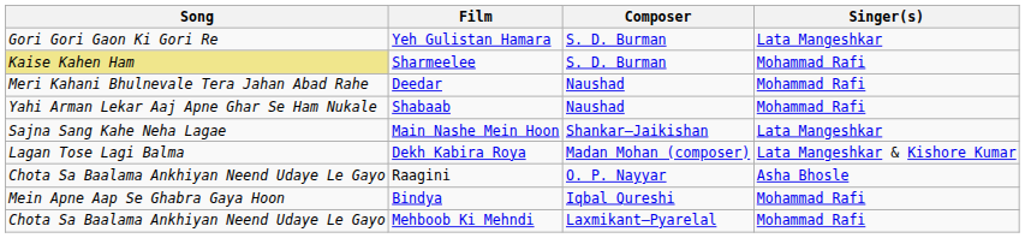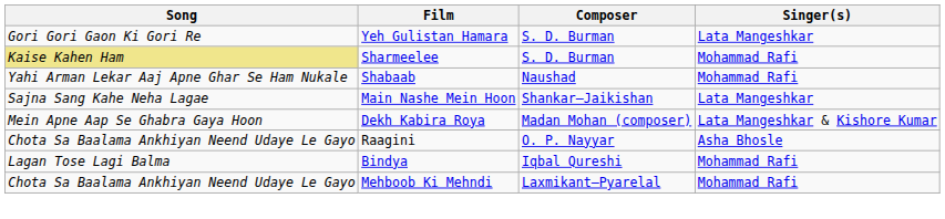 <table class="wikitable sortable">
 <tr>
 <th>Song</th>
 <th>Film</th>
 <th>Composer</th>
 <th>Singer(s)</th>
 </tr>
 <tr>
 <td><em>Gori Gori Gaon Ki Gori Re</em></td>
 <td><a href='#'>Yeh Gulistan Hamara</a></td>
 <td><a href='#'>S. D. Burman</a></td>
 <td><a href='#'>Lata Mangeshkar</a></td>
 </tr>
 <tr>
 <td style="background: khaki;"><em>Kaise Kahen Ham</em></td>
 <td><a href='#'>Sharmeelee</a></td>
 <td><a href='#'>S. D. Burman</a></td>
 <td><a href='#'>Mohammad Rafi</a></td>
 </tr>
 <tr>
-<td><em>Meri Kahani Bhulnevale Tera Jahan Abad Rahe</em></td>
-<td><a href='#'>Deedar</a></td>
-<td><a href='#'>Naushad</a></td>
-<td><a href='#'>Mohammad Rafi</a></td>
-</tr>
-<tr>
 <td><em>Yahi Arman Lekar Aaj Apne Ghar Se Ham Nukale</em></td>
 <td><a href='#'>Shabaab</a></td>
 <td><a href='#'>Naushad</a></td>
 <td><a href='#'>Mohammad Rafi</a></td>
 </tr>
 <tr>
 <td><em>Sajna Sang Kahe Neha Lagae</em></td>
 <td><a href='#'>Main Nashe Mein Hoon</a></td>
 <td><a href='#'>Shankar–Jaikishan</a></td>
 <td><a href='#'>Lata Mangeshkar</a></td>
 </tr>
 <tr>
-<td><em>Lagan Tose Lagi Balma</em></td>
+<td><em>Mein Apne Aap Se Ghabra Gaya Hoon</em></td>
 <td><a href='#'>Dekh Kabira Roya</a></td>
 <td><a href='#'>Madan Mohan (composer)</a></td>
 <td><a href='#'>Lata Mangeshkar</a> & <a href='#'>Kishore Kumar</a></td>
 </tr>
 <tr>
 <td><em>Chota Sa Baalama Ankhiyan Neend Udaye Le Gayo</em></td>
 <td>Raagini</td>
 <td><a href='#'>O. P. Nayyar</a></td>
 <td><a href='#'>Asha Bhosle</a></td>
 </tr>
 <tr>
-<td><em>Mein Apne Aap Se Ghabra Gaya Hoon</em></td>
+<td><em>Lagan Tose Lagi Balma</em></td>
 <td><a href='#'>Bindya</a></td>
 <td><a href='#'>Iqbal Qureshi</a></td>
 <td><a href='#'>Mohammad Rafi</a></td>
 </tr>
 <tr>
 <td><em>Chota Sa Baalama Ankhiyan Neend Udaye Le Gayo</em></td>
 <td><a href='#'>Mehboob Ki Mehndi</a></td>
 <td><a href='#'>Laxmikant–Pyarelal</a></td>
 <td><a href='#'>Mohammad Rafi</a></td>
 </tr>
 </table>
